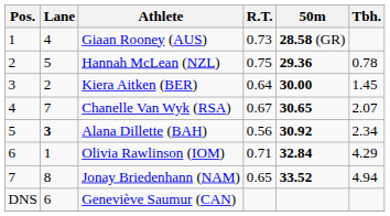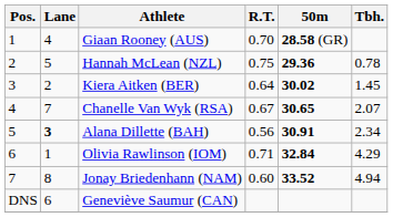 <table class="wikitable">
 <tr>
 <th>Pos.</th>
 <th>Lane</th>
 <th>Athlete</th>
 <th>R.T.</th>
 <th>50m</th>
 <th>Tbh.</th>
 </tr>
 <tr>
 <td>1</td>
 <td>4</td>
 <td> <a href='#'>Giaan Rooney</a> (<a href='#'>AUS</a>)</td>
-<td>0.73</td>
+<td>0.70</td>
 <td><strong>28.58</strong> (GR)</td>
 <td> </td>
 </tr>
 <tr>
 <td>2</td>
 <td>5</td>
 <td> <a href='#'>Hannah McLean</a> (<a href='#'>NZL</a>)</td>
 <td>0.75</td>
 <td><strong>29.36</strong></td>
 <td>0.78</td>
 </tr>
 <tr>
 <td>3</td>
 <td>2</td>
 <td> <a href='#'>Kiera Aitken</a> (<a href='#'>BER</a>)</td>
 <td>0.64</td>
-<td><strong>30.00</strong></td>
+<td><strong>30.02</strong></td>
 <td>1.45</td>
 </tr>
 <tr>
 <td>4</td>
 <td>7</td>
 <td> <a href='#'>Chanelle Van Wyk</a> (<a href='#'>RSA</a>)</td>
 <td>0.67</td>
 <td><strong>30.65</strong></td>
 <td>2.07</td>
 </tr>
 <tr>
 <td>5</td>
 <td><strong>3</strong></td>
 <td> <a href='#'>Alana Dillette</a> (<a href='#'>BAH</a>)</td>
 <td>0.56</td>
-<td><strong>30.92</strong></td>
+<td><strong>30.91</strong></td>
 <td>2.34</td>
 </tr>
 <tr>
 <td>6</td>
 <td>1</td>
 <td> <a href='#'>Olivia Rawlinson</a> (<a href='#'>IOM</a>)</td>
 <td>0.71</td>
 <td><strong>32.84</strong></td>
 <td>4.29</td>
 </tr>
 <tr>
 <td>7</td>
 <td>8</td>
 <td> <a href='#'>Jonay Briedenhann</a> (<a href='#'>NAM</a>)</td>
-<td>0.65</td>
+<td>0.60</td>
 <td><strong>33.52</strong></td>
 <td>4.94</td>
 </tr>
 <tr>
 <td>DNS</td>
 <td>6</td>
 <td> <a href='#'>Geneviève Saumur</a> (<a href='#'>CAN</a>)</td>
 <td> </td>
 <td><strong> </strong></td>
 <td> </td>
 </tr>
 <tr>
 </tr>
 </table>
